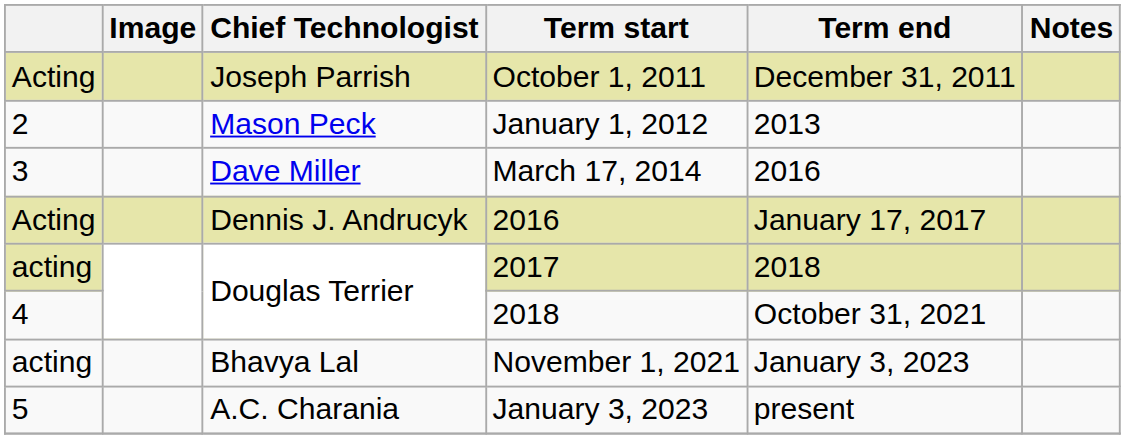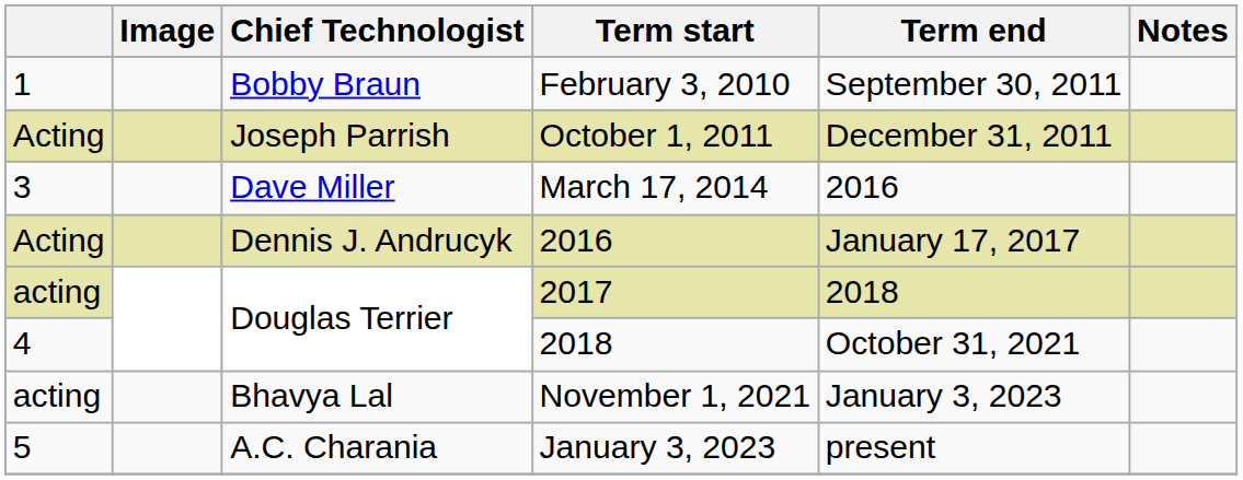 <table class="wikitable">
 <tr>
 <th></th>
 <th>Image</th>
 <th>Chief Technologist</th>
 <th>Term start</th>
 <th>Term end</th>
 <th>Notes</th>
 </tr>
+<tr>
+<td>1</td>
+<td></td>
+<td><a href='#'>Bobby Braun</a></td>
+<td>February 3, 2010</td>
+<td>September 30, 2011</td>
+<td></td>
+</tr>
 <tr bgcolor="#e6e6aa">
 <td>Acting</td>
 <td></td>
 <td>Joseph Parrish</td>
 <td>October 1, 2011</td>
 <td>December 31, 2011</td>
-<td></td>
-</tr>
-<tr>
-<td>2</td>
-<td></td>
-<td><a href='#'>Mason Peck</a></td>
-<td>January 1, 2012</td>
-<td>2013</td>
 <td></td>
 </tr>
 <tr>
 <td>3</td>
 <td></td>
 <td><a href='#'>Dave Miller</a></td>
 <td>March 17, 2014</td>
 <td>2016</td>
 <td></td>
 </tr>
 <tr bgcolor="#e6e6aa">
 <td>Acting</td>
 <td></td>
 <td>Dennis J. Andrucyk</td>
 <td>2016</td>
 <td>January 17, 2017</td>
 <td></td>
 </tr>
 <tr bgcolor="#e6e6aa">
 <td>acting</td>
 <td rowspan="2" bgcolor="#ffffff"></td>
 <td rowspan="2" bgcolor="#ffffff">Douglas Terrier</td>
 <td>2017</td>
 <td>2018</td>
 <td></td>
 </tr>
 <tr>
 <td>4</td>
 <td>2018</td>
 <td>October 31, 2021</td>
 <td></td>
 </tr>
 <tr>
 <td>acting</td>
 <td></td>
 <td>Bhavya Lal</td>
 <td>November 1, 2021</td>
 <td>January 3, 2023</td>
 <td></td>
 </tr>
 <tr>
 <td>5</td>
 <td></td>
 <td>A.C. Charania</td>
 <td>January 3, 2023</td>
 <td>present</td>
 <td></td>
 </tr>
 <tr>
 </tr>
 </table>
